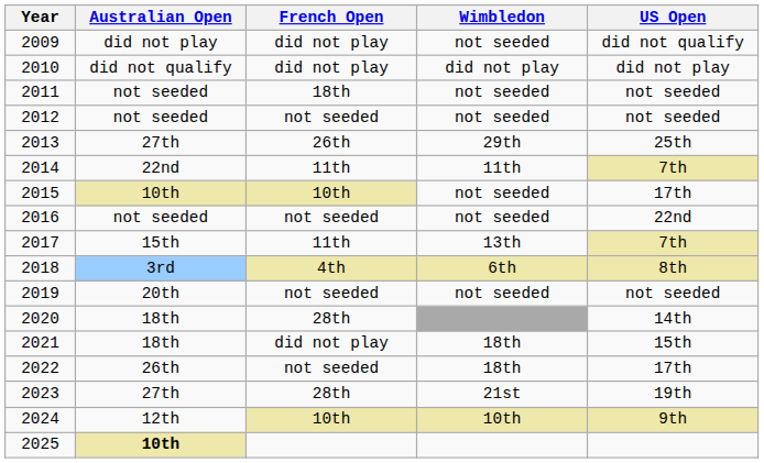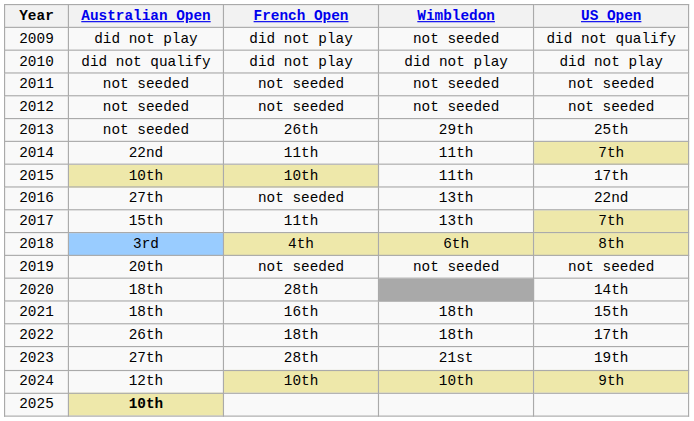 <table class=wikitable style=font-size:97%;text-align:center>
 <tr>
 <th width=50>Year</th>
 <th width=130><a href='#'>Australian Open</a></th>
 <th width=130><a href='#'>French Open</a></th>
 <th width=130><a href='#'>Wimbledon</a></th>
 <th width=130><a href='#'>US Open</a></th>
 </tr>
 <tr>
 <td>2009</td>
 <td>did not play</td>
 <td>did not play</td>
 <td>not seeded</td>
 <td>did not qualify</td>
 </tr>
 <tr>
 <td>2010</td>
 <td>did not qualify</td>
 <td>did not play</td>
 <td>did not play</td>
 <td>did not play</td>
 </tr>
 <tr>
 <td>2011</td>
 <td>not seeded</td>
-<td>18th</td>
+<td>not seeded</td>
 <td>not seeded</td>
 <td>not seeded</td>
 </tr>
 <tr>
 <td>2012</td>
 <td>not seeded</td>
 <td>not seeded</td>
 <td>not seeded</td>
 <td>not seeded</td>
 </tr>
 <tr>
 <td>2013</td>
-<td>27th</td>
+<td>not seeded</td>
 <td>26th</td>
 <td>29th</td>
 <td>25th</td>
 </tr>
 <tr>
 <td>2014</td>
 <td>22nd</td>
 <td>11th</td>
 <td>11th</td>
 <td bgcolor=eee8aa>7th</td>
 </tr>
 <tr>
 <td>2015</td>
 <td bgcolor=eee8aa>10th</td>
 <td bgcolor=eee8aa>10th</td>
-<td>not seeded</td>
+<td>11th</td>
 <td>17th</td>
 </tr>
 <tr>
 <td>2016</td>
+<td>27th</td>
 <td>not seeded</td>
-<td>not seeded</td>
-<td>not seeded</td>
+<td>13th</td>
 <td>22nd</td>
 </tr>
 <tr>
 <td>2017</td>
 <td>15th</td>
 <td>11th</td>
 <td>13th</td>
 <td bgcolor=eee8aa>7th</td>
 </tr>
 <tr>
 <td>2018</td>
 <td style="background:#9cf;">3rd</td>
 <td bgcolor=eee8aa>4th</td>
 <td bgcolor=eee8aa>6th</td>
 <td bgcolor=eee8aa>8th</td>
 </tr>
 <tr>
 <td>2019</td>
 <td>20th</td>
 <td>not seeded</td>
 <td>not seeded</td>
 <td>not seeded</td>
 </tr>
 <tr>
 <td>2020</td>
 <td>18th</td>
 <td>28th</td>
 <td bgcolor="darkgray"></td>
 <td>14th</td>
 </tr>
 <tr>
 <td>2021</td>
 <td>18th</td>
-<td>did not play</td>
+<td>16th</td>
 <td>18th</td>
 <td>15th</td>
 </tr>
 <tr>
 <td>2022</td>
 <td>26th</td>
-<td>not seeded</td>
+<td>18th</td>
 <td>18th</td>
 <td>17th</td>
 </tr>
 <tr>
 <td>2023</td>
 <td>27th</td>
 <td>28th</td>
 <td>21st</td>
 <td>19th</td>
 </tr>
 <tr>
 <td>2024</td>
 <td>12th</td>
 <td bgcolor=eee8aa>10th</td>
 <td bgcolor=eee8aa>10th</td>
 <td bgcolor=eee8aa>9th</td>
 </tr>
 <tr>
 <td>2025</td>
 <td bgcolor=eee8aa><strong>10th</strong></td>
 <td></td>
 <td></td>
 <td></td>
 </tr>
 </table>
